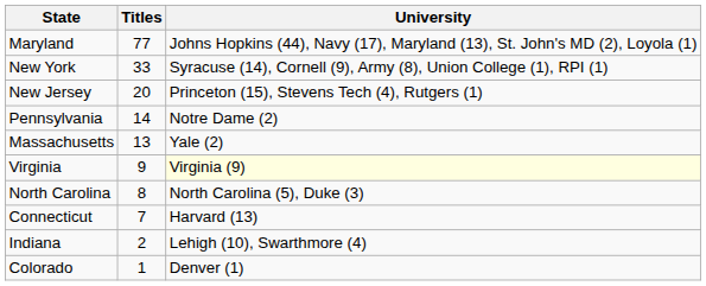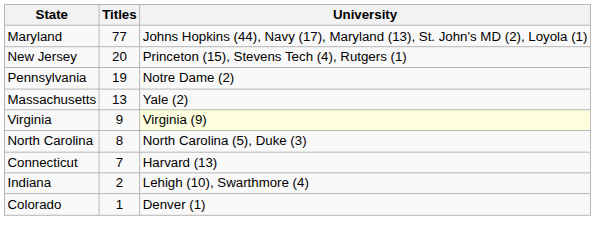 <table class="wikitable sortable">
 <tr>
 <th>State</th>
 <th>Titles</th>
 <th>University</th>
 </tr>
 <tr>
 <td> Maryland</td>
 <td align=center>77</td>
 <td>Johns Hopkins (44), Navy (17), Maryland (13), St. John's MD (2), Loyola (1)</td>
 </tr>
 <tr>
-<td> New York</td>
-<td align=center>33</td>
-<td>Syracuse (14), Cornell (9), Army (8), Union College (1), RPI (1)</td>
-</tr>
-<tr>
 <td> New Jersey</td>
 <td align=center>20</td>
 <td>Princeton (15), Stevens Tech (4), Rutgers (1)</td>
 </tr>
 <tr>
 <td> Pennsylvania</td>
-<td align=center>14</td>
+<td align=center>19</td>
 <td>Notre Dame (2)</td>
 </tr>
 <tr>
 <td> Massachusetts</td>
 <td align=center>13</td>
 <td>Yale (2)</td>
 </tr>
 <tr>
 <td> Virginia</td>
 <td align=center>9</td>
 <td style="background: lightyellow;">Virginia (9)</td>
 </tr>
 <tr>
 <td> North Carolina</td>
 <td align=center>8</td>
 <td>North Carolina (5), Duke (3)</td>
 </tr>
 <tr>
 <td> Connecticut</td>
 <td align=center>7</td>
 <td>Harvard (13)</td>
 </tr>
 <tr>
 <td> Indiana</td>
 <td align=center>2</td>
 <td>Lehigh (10), Swarthmore (4)</td>
 </tr>
 <tr>
 <td> Colorado</td>
 <td align=center>1</td>
 <td>Denver (1)</td>
 </tr>
 </table>
